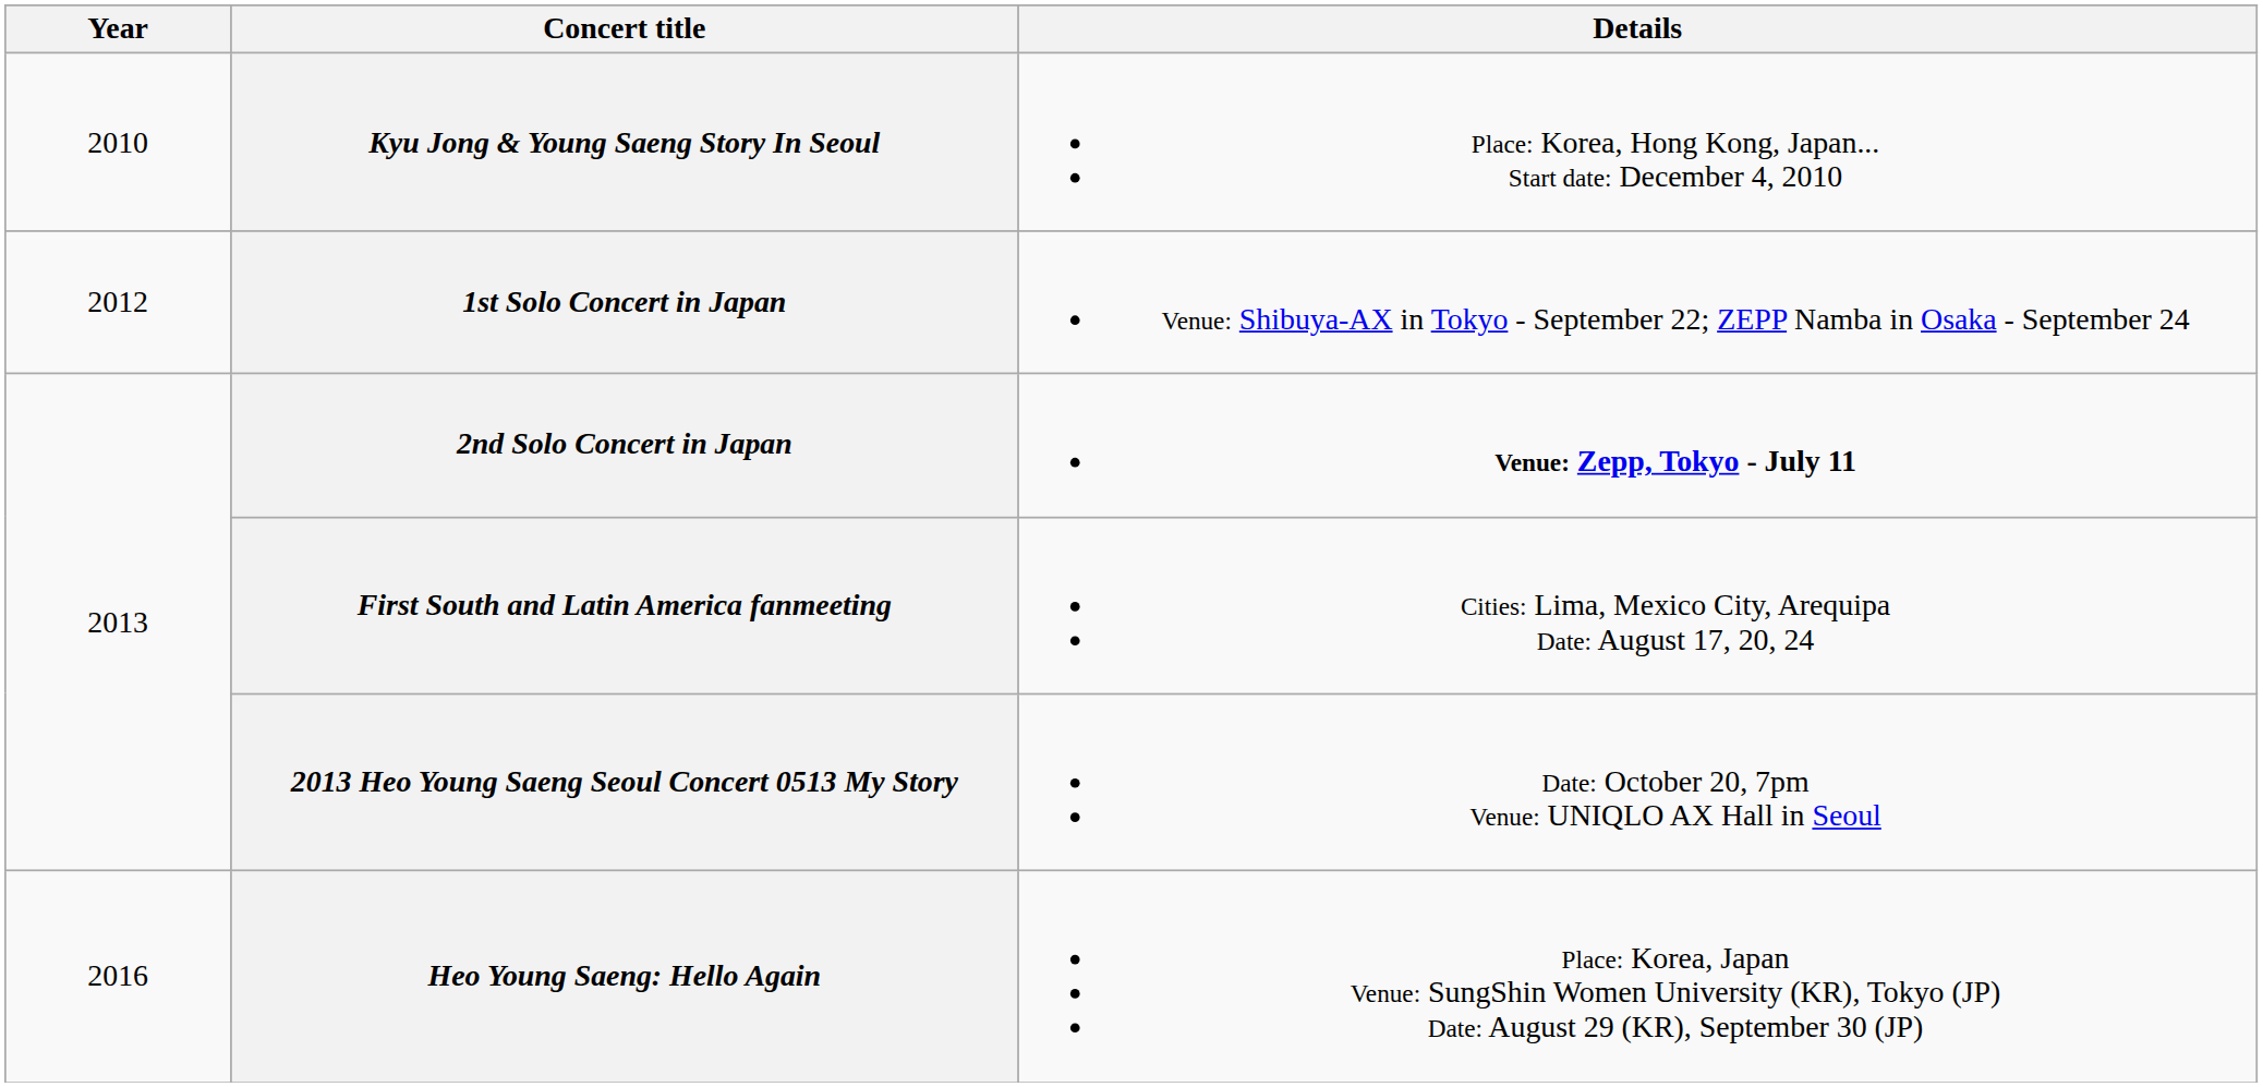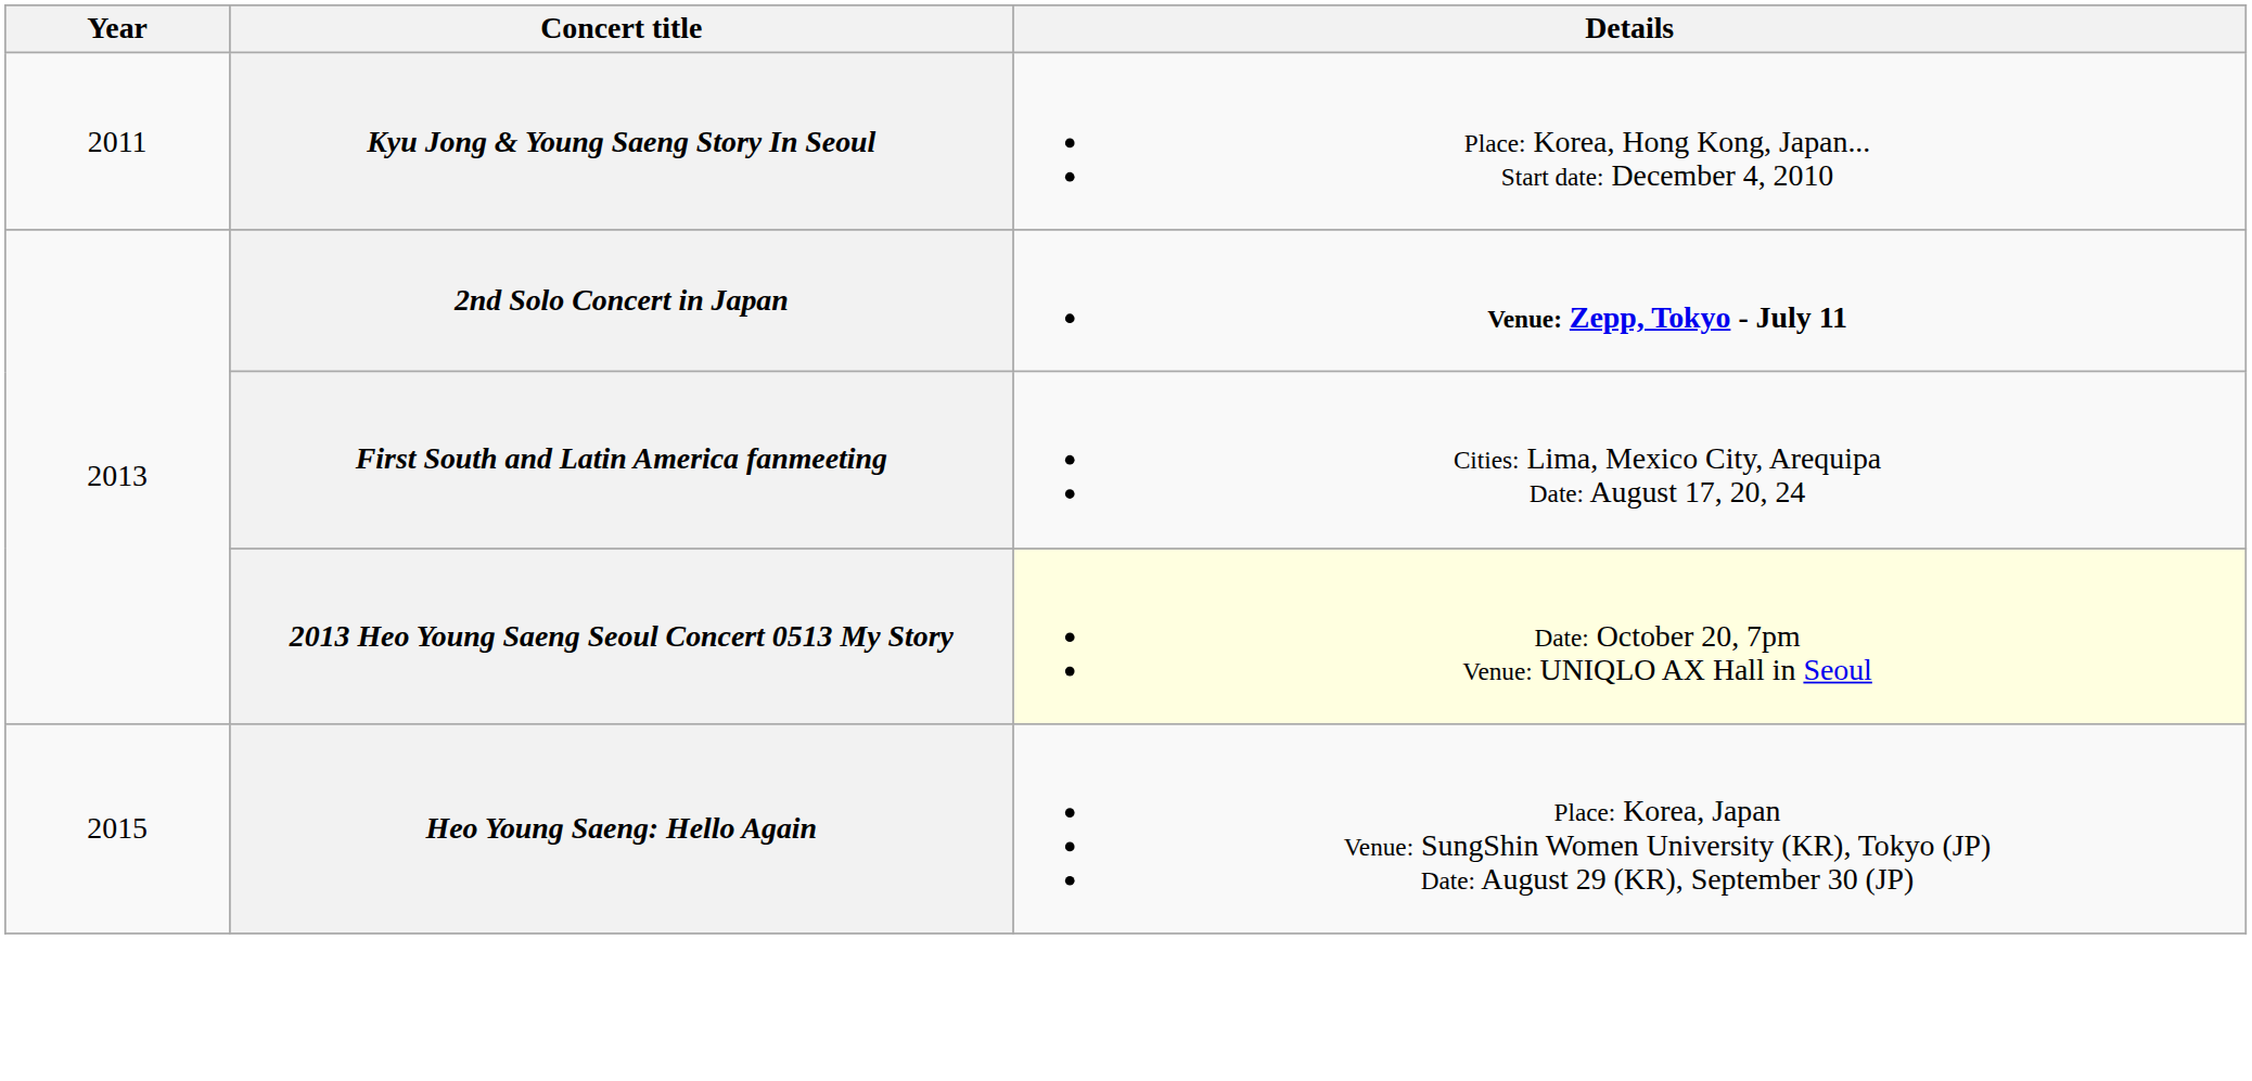 <table class="wikitable plainrowheaders" style="width:75%; text-align:center;">
 <tr>
 <th width=10%>Year</th>
 <th width=35%>Concert title</th>
 <th width=55%>Details</th>
 </tr>
 <tr>
-<td>2010</td>
+<td>2011</td>
 <th scope=row><em>Kyu Jong & Young Saeng Story In Seoul</em></th>
 <td><br><ul><li><small>Place:</small> Korea, Hong Kong, Japan...</li><li><small>Start date:</small> December 4, 2010</li></ul></td>
-</tr>
-<tr>
-<td>2012</td>
-<th scope=row><em>1st Solo Concert in Japan</em></th>
-<td><br><ul><li><small>Venue:</small> <a href='#'>Shibuya-AX</a> in <a href='#'>Tokyo</a> - September 22; <a href='#'>ZEPP</a> Namba in <a href='#'>Osaka</a> - September 24</li></ul></td>
 </tr>
 <tr>
 <td rowspan=3>2013</td>
 <th scope=row><em>2nd Solo Concert in Japan</em></th>
 <td><strong><br><ul><li><small>Venue:</small> <a href='#'>Zepp, Tokyo</a> - July 11</li></ul></strong></td>
 </tr>
 <tr>
 <th scope=row><em>First South and Latin America fanmeeting</em></th>
 <td><br><ul><li><small>Cities:</small> Lima, Mexico City, Arequipa</li><li><small>Date:</small> August 17, 20, 24</li></ul></td>
 </tr>
 <tr>
 <th scope=row><em>2013 Heo Young Saeng Seoul Concert 0513 My Story</em></th>
-<td><br><ul><li><small>Date:</small> October 20, 7pm</li><li><small>Venue:</small> UNIQLO AX Hall in <a href='#'>Seoul</a></li></ul></td>
+<td style="background: lightyellow;"><br><ul><li><small>Date:</small> October 20, 7pm</li><li><small>Venue:</small> UNIQLO AX Hall in <a href='#'>Seoul</a></li></ul></td>
 </tr>
 <tr>
-<td>2016</td>
+<td>2015</td>
 <th scope=row><em>Heo Young Saeng: Hello Again</em></th>
 <td><br><ul><li><small>Place:</small> Korea, Japan</li><li><small>Venue:</small> SungShin Women University (KR), Tokyo (JP)</li><li><small>Date:</small> August 29 (KR), September 30 (JP)</li></ul></td>
 </tr>
 </table>
